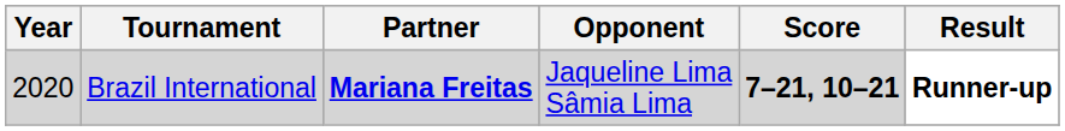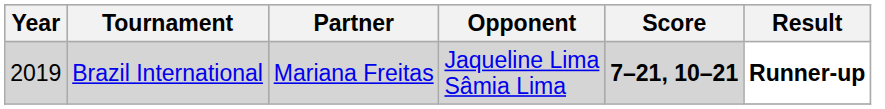 <table class="sortable wikitable" style="font-size: 90%;">
 <tr>
 <th>Year</th>
 <th>Tournament</th>
 <th>Partner</th>
 <th>Opponent</th>
 <th>Score</th>
 <th>Result</th>
 </tr>
 <tr style="background:#D5D5D5">
-<td align="center">2020</td>
+<td align="center">2019</td>
 <td align="left"><a href='#'>Brazil International</a></td>
-<td align="left"><strong> <a href='#'>Mariana Freitas</a></strong></td>
+<td align="left"> <a href='#'>Mariana Freitas</a></td>
 <td align="left"> <a href='#'>Jaqueline Lima</a> <br>  <a href='#'>Sâmia Lima</a></td>
 <td align="left"><strong>7–21, 10–21</strong></td>
 <td style="text-align:left; background:white"> <strong>Runner-up</strong></td>
 </tr>
 </table>
